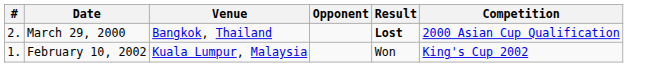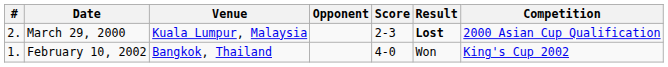 <table class="wikitable">
 <tr>
 <th>#</th>
 <th>Date</th>
 <th>Venue</th>
 <th>Opponent</th>
+<th>Score</th>
 <th>Result</th>
 <th>Competition</th>
 </tr>
 <tr>
 <td>2.</td>
 <td>March 29, 2000</td>
-<td><a href='#'>Bangkok</a>, <a href='#'>Thailand</a></td>
+<td><a href='#'>Kuala Lumpur</a>, <a href='#'>Malaysia</a></td>
 <td></td>
+<td>2-3</td>
 <td><strong>Lost</strong></td>
 <td><a href='#'>2000 Asian Cup Qualification</a></td>
 </tr>
 <tr>
 <td>1.</td>
 <td>February 10, 2002</td>
-<td><a href='#'>Kuala Lumpur</a>, <a href='#'>Malaysia</a></td>
+<td><a href='#'>Bangkok</a>, <a href='#'>Thailand</a></td>
 <td></td>
+<td>4-0</td>
 <td>Won</td>
 <td><a href='#'>King's Cup 2002</a></td>
 </tr>
 </table>
